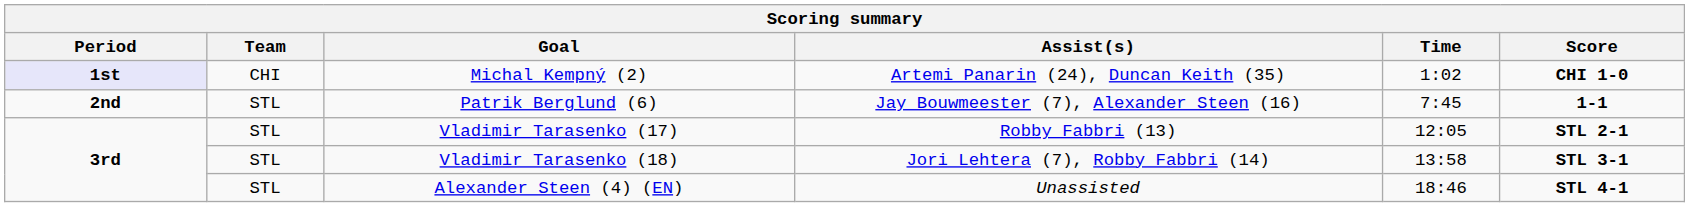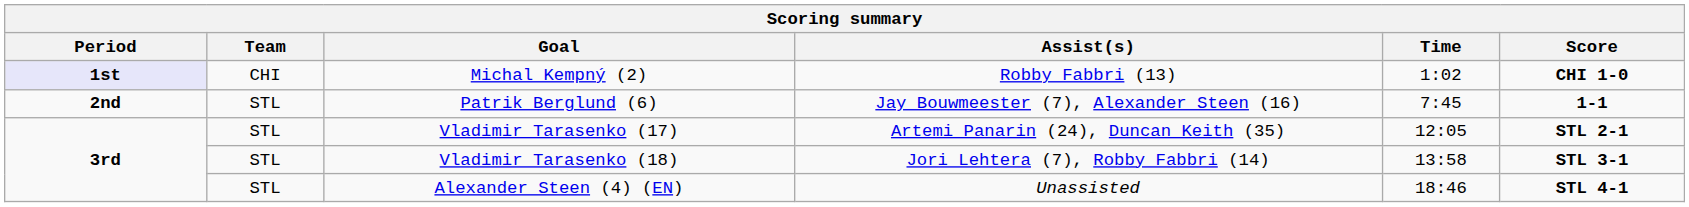 <table style="width:100%;" class="wikitable">
 <tr>
 <th colspan=6>Scoring summary</th>
 </tr>
 <tr>
 <th style="width:12%;">Period</th>
 <th style="width:7%;">Team</th>
 <th style="width:28%;">Goal</th>
 <th style="width:35%;">Assist(s)</th>
 <th style="width:7%;">Time</th>
 <th style="width:11%;">Score</th>
 </tr>
 <tr>
 <td align=center style="background: lavender;"><strong>1st</strong></td>
 <td align=center>CHI</td>
 <td align=center><a href='#'>Michal Kempný</a> (2)</td>
-<td align=center><a href='#'>Artemi Panarin</a> (24), <a href='#'>Duncan Keith</a> (35)</td>
+<td align=center><a href='#'>Robby Fabbri</a> (13)</td>
 <td align=center>1:02</td>
 <td align=center><strong>CHI 1-0</strong></td>
 </tr>
 <tr>
 <td align=center><strong>2nd</strong></td>
 <td align=center>STL</td>
 <td align=center><a href='#'>Patrik Berglund</a> (6)</td>
 <td align=center><a href='#'>Jay Bouwmeester</a> (7), <a href='#'>Alexander Steen</a> (16)</td>
 <td align=center>7:45</td>
 <td align=center><strong>1-1</strong></td>
 </tr>
 <tr>
 <td align=center rowspan="3"><strong>3rd</strong></td>
 <td align=center>STL</td>
 <td align=center><a href='#'>Vladimir Tarasenko</a> (17)</td>
-<td align=center><a href='#'>Robby Fabbri</a> (13)</td>
+<td align=center><a href='#'>Artemi Panarin</a> (24), <a href='#'>Duncan Keith</a> (35)</td>
 <td align=center>12:05</td>
 <td align=center><strong>STL 2-1</strong></td>
 </tr>
 <tr>
 <td align=center>STL</td>
 <td align=center><a href='#'>Vladimir Tarasenko</a> (18)</td>
 <td align=center><a href='#'>Jori Lehtera</a> (7), <a href='#'>Robby Fabbri</a> (14)</td>
 <td align=center>13:58</td>
 <td align=center><strong>STL 3-1</strong></td>
 </tr>
 <tr>
 <td align=center>STL</td>
 <td align=center><a href='#'>Alexander Steen</a> (4) (<a href='#'>EN</a>)</td>
 <td align=center><em>Unassisted</em></td>
 <td align=center>18:46</td>
 <td align=center><strong>STL 4-1</strong></td>
 </tr>
 </table>
